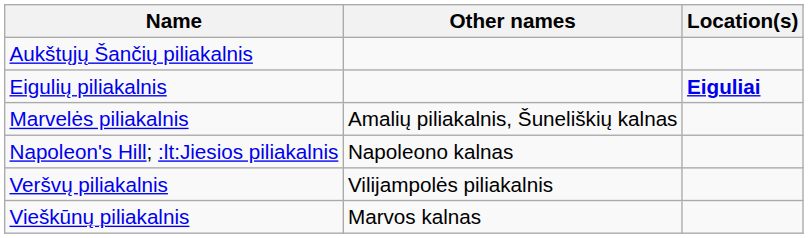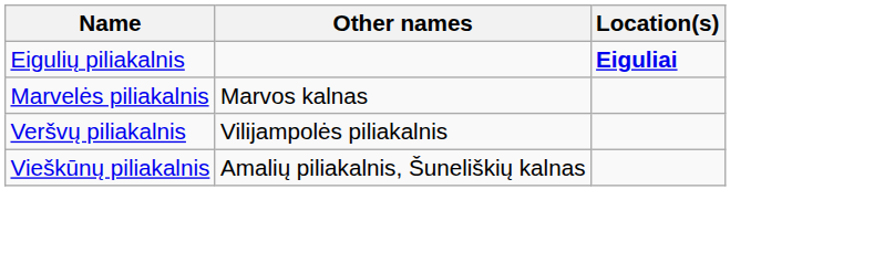 <table class="wikitable" style="font-size: 95%;">
 <tr>
 <th>Name</th>
 <th>Other names</th>
 <th>Location(s)</th>
-</tr>
-<tr>
-<td><a href='#'>Aukštųjų Šančių piliakalnis</a></td>
-<td></td>
-<td></td>
 </tr>
 <tr>
 <td><a href='#'>Eigulių piliakalnis</a></td>
 <td></td>
 <td><strong><a href='#'>Eiguliai</a></strong></td>
 </tr>
 <tr>
 <td><a href='#'>Marvelės piliakalnis</a></td>
-<td>Amalių piliakalnis, Šuneliškių kalnas</td>
-<td></td>
-</tr>
-<tr>
-<td><a href='#'>Napoleon's Hill</a>; <a href='#'>:lt:Jiesios piliakalnis</a></td>
-<td>Napoleono kalnas</td>
+<td>Marvos kalnas</td>
 <td></td>
 </tr>
 <tr>
 <td><a href='#'>Veršvų piliakalnis</a></td>
 <td>Vilijampolės piliakalnis</td>
 <td></td>
 </tr>
 <tr>
 <td><a href='#'>Vieškūnų piliakalnis</a></td>
-<td>Marvos kalnas</td>
+<td>Amalių piliakalnis, Šuneliškių kalnas</td>
 <td></td>
 </tr>
 </table>
